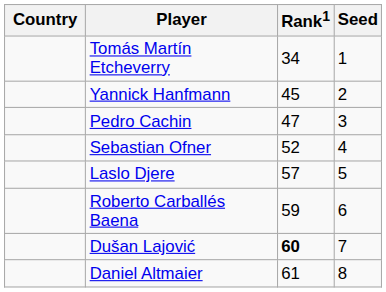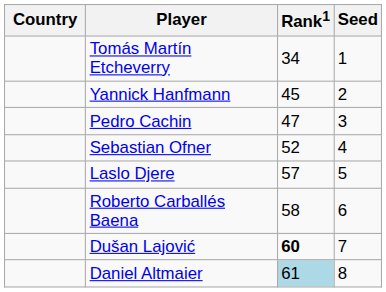 <table class="wikitable nowrap">
 <tr>
 <th width="70">Country</th>
 <th width="175">Player</th>
 <th>Rank<sup>1</sup></th>
 <th>Seed</th>
 </tr>
 <tr>
 <td></td>
 <td><a href='#'>Tomás Martín Etcheverry</a></td>
 <td>34</td>
 <td>1</td>
 </tr>
 <tr>
 <td></td>
 <td><a href='#'>Yannick Hanfmann</a></td>
 <td>45</td>
 <td>2</td>
 </tr>
 <tr>
 <td></td>
 <td><a href='#'>Pedro Cachin</a></td>
 <td>47</td>
 <td>3</td>
 </tr>
 <tr>
 <td></td>
 <td><a href='#'>Sebastian Ofner</a></td>
 <td>52</td>
 <td>4</td>
 </tr>
 <tr>
 <td></td>
 <td><a href='#'>Laslo Djere</a></td>
 <td>57</td>
 <td>5</td>
 </tr>
 <tr>
 <td></td>
 <td><a href='#'>Roberto Carballés Baena</a></td>
-<td>59</td>
+<td>58</td>
 <td>6</td>
 </tr>
 <tr>
 <td></td>
 <td><a href='#'>Dušan Lajović</a></td>
 <td><strong>60</strong></td>
 <td>7</td>
 </tr>
 <tr>
 <td></td>
 <td><a href='#'>Daniel Altmaier</a></td>
-<td>61</td>
+<td style="background: lightblue;">61</td>
 <td>8</td>
 </tr>
 </table>
